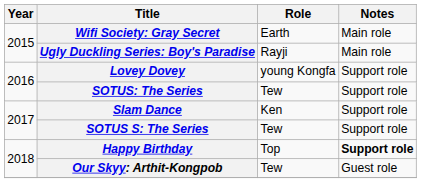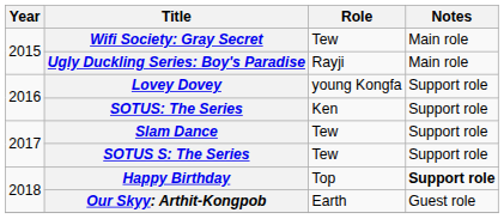 <table class="wikitable plainrowheaders sortable">
 <tr>
 <th scope="col">Year</th>
 <th scope="col">Title</th>
 <th scope="col">Role</th>
 <th class="unsortable">Notes</th>
 </tr>
 <tr>
 <td rowspan=2>2015</td>
 <th scope="row"><em><a href='#'>Wifi Society: Gray Secret</a></em></th>
-<td>Earth</td>
+<td>Tew</td>
 <td>Main role</td>
 </tr>
 <tr>
 <th scope="row"><em><a href='#'>Ugly Duckling Series: Boy's Paradise</a></em></th>
 <td>Rayji</td>
 <td>Main role</td>
 </tr>
 <tr>
 <td rowspan=2>2016</td>
 <th scope="row"><em><a href='#'>Lovey Dovey</a></em></th>
 <td>young Kongfa</td>
 <td>Support role</td>
 </tr>
 <tr>
 <th scope="row"><em><a href='#'>SOTUS: The Series</a></em></th>
-<td>Tew</td>
+<td>Ken</td>
 <td>Support role</td>
 </tr>
 <tr>
 <td rowspan=2>2017</td>
 <th scope="row"><em><a href='#'>Slam Dance</a></em></th>
-<td>Ken</td>
+<td>Tew</td>
 <td>Support role</td>
 </tr>
 <tr>
 <th scope="row"><em><a href='#'>SOTUS S: The Series</a></em></th>
 <td>Tew</td>
 <td>Support role</td>
 </tr>
 <tr>
 <td rowspan=2>2018</td>
 <th scope="row"><em><a href='#'>Happy Birthday</a></em></th>
 <td>Top</td>
 <td><strong>Support role</strong></td>
 </tr>
 <tr>
 <th scope="row"><em><a href='#'>Our Skyy</a>: Arthit-Kongpob</em></th>
-<td>Tew</td>
+<td>Earth</td>
 <td>Guest role</td>
 </tr>
 <tr>
 </tr>
 </table>
